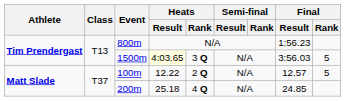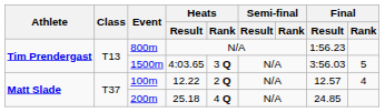 <table class=wikitable style="font-size:90%">
 <tr>
 <th rowspan="2">Athlete</th>
 <th rowspan="2">Class</th>
 <th rowspan="2">Event</th>
 <th colspan="2">Heats</th>
 <th colspan="2">Semi-final</th>
 <th colspan="2">Final</th>
 </tr>
 <tr>
 <th>Result</th>
 <th>Rank</th>
 <th>Result</th>
 <th>Rank</th>
 <th>Result</th>
 <th>Rank</th>
 </tr>
 <tr>
 <td rowspan="2"><strong><a href='#'>Tim Prendergast</a></strong></td>
 <td rowspan="2" style="text-align:center;">T13</td>
 <td><a href='#'>800m</a></td>
 <td style="text-align:center;" colspan="4">N/A</td>
 <td style="text-align:center;">1:56.23</td>
 <td style="text-align:center;"></td>
 </tr>
 <tr>
 <td><a href='#'>1500m</a></td>
-<td style="background: lightyellow; text-align:center;">4:03.65</td>
+<td style="text-align:center;">4:03.65</td>
 <td style="text-align:center;">3 <strong>Q</strong></td>
 <td style="text-align:center;" colspan="2">N/A</td>
 <td style="text-align:center;">3:56.03</td>
 <td style="text-align:center;">5</td>
 </tr>
 <tr>
 <td rowspan="2"><strong><a href='#'>Matt Slade</a></strong></td>
 <td rowspan="2" style="text-align:center;">T37</td>
 <td><a href='#'>100m</a></td>
 <td style="text-align:center;">12.22</td>
 <td style="text-align:center;">2 <strong>Q</strong></td>
 <td style="text-align:center;" colspan="2">N/A</td>
 <td style="text-align:center;">12.57</td>
-<td style="text-align:center;">5</td>
+<td style="text-align:center;">4</td>
 </tr>
 <tr>
 <td><a href='#'>200m</a></td>
 <td style="text-align:center;">25.18</td>
 <td style="text-align:center;">4 <strong>Q</strong></td>
 <td style="text-align:center;" colspan="2">N/A</td>
 <td style="text-align:center;">24.85</td>
 <td style="text-align:center;"></td>
 </tr>
 </table>
